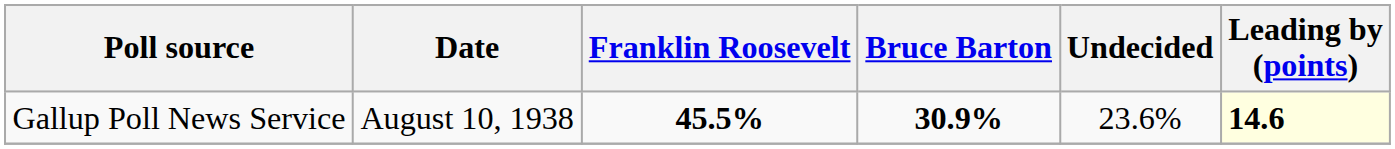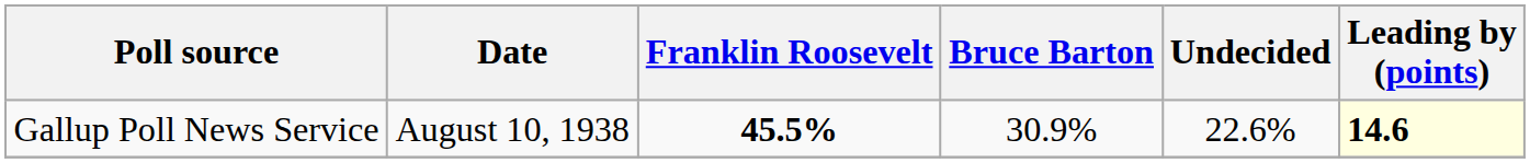 <table class="wikitable sortable collapsible collapsed">
 <tr>
 <th>Poll source</th>
 <th>Date</th>
 <th><a href='#'>Franklin Roosevelt</a><br><small></small></th>
 <th><a href='#'>Bruce Barton</a><br><small></small></th>
 <th>Undecided</th>
 <th>Leading by<br>(<a href='#'>points</a>)</th>
 </tr>
 <tr>
 <td>Gallup Poll News Service</td>
 <td>August 10, 1938</td>
 <td align="center" ><strong>45.5%</strong></td>
-<td align="center"><strong>30.9%</strong></td>
-<td align="center">23.6%</td>
+<td align="center">30.9%</td>
+<td align="center">22.6%</td>
 <td style="background: lightyellow;"><strong>14.6</strong></td>
 </tr>
 <tr>
 </tr>
 </table>
